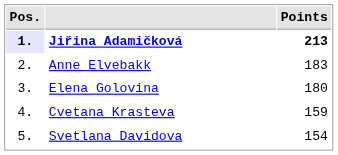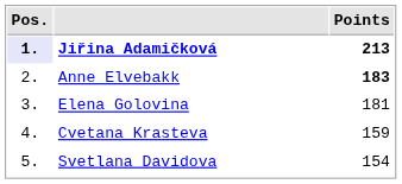 <table cellspacing="1" cellpadding="3" style="border:1px solid #AAAAAA;font-size:90%">
 <tr bgcolor="#E4E4E4">
 <th style="border-bottom:1px solid #AAAAAA" width=10>Pos.</th>
 <th style="border-bottom:1px solid #AAAAAA" width=200></th>
 <th style="border-bottom:1px solid #AAAAAA" width=20>Points</th>
 </tr>
 <tr>
 <td align="center" style="background: lavender;"><strong>1.</strong></td>
 <td> <strong><a href='#'>Jiřina Adamičková</a></strong></td>
 <td align="right"><strong>213</strong></td>
 </tr>
 <tr>
 <td align="center">2.</td>
 <td> <a href='#'>Anne Elvebakk</a></td>
-<td align="right">183</td>
+<td align="right"><strong>183</strong></td>
 </tr>
 <tr>
 <td align="center">3.</td>
 <td> <a href='#'>Elena Golovina</a></td>
-<td align="right">180</td>
+<td align="right">181</td>
 </tr>
 <tr>
 <td align="center">4.</td>
 <td> <a href='#'>Cvetana Krasteva</a></td>
 <td align="right">159</td>
 </tr>
 <tr>
 <td align="center">5.</td>
 <td> <a href='#'>Svetlana Davidova</a></td>
 <td align="right">154</td>
 </tr>
 <tr>
 </tr>
 </table>
